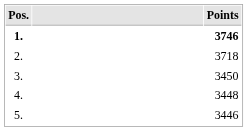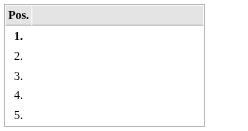 <table cellspacing="1" cellpadding="3" style="border:1px solid #AAAAAA;font-size:90%">
 <tr bgcolor="#E4E4E4">
 <th style="border-bottom:1px solid #AAAAAA" width=10>Pos.</th>
 <th style="border-bottom:1px solid #AAAAAA" width=200></th>
-<th style="border-bottom:1px solid #AAAAAA" width=20>Points</th>
 </tr>
 <tr>
 <td align="center"><strong>1.</strong></td>
 <td><strong></strong></td>
-<td align="right"><strong>3746</strong></td>
 </tr>
 <tr>
 <td align="center">2.</td>
 <td></td>
-<td align="right">3718</td>
 </tr>
 <tr>
 <td align="center">3.</td>
 <td></td>
-<td align="right">3450</td>
 </tr>
 <tr>
 <td align="center">4.</td>
 <td></td>
-<td align="right">3448</td>
 </tr>
 <tr>
 <td align="center">5.</td>
 <td></td>
-<td align="right">3446</td>
 </tr>
 </table>
